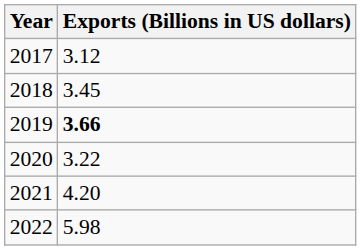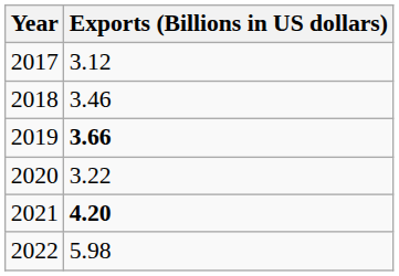 <table class="wikitable">
 <tr>
 <th>Year</th>
 <th>Exports (Billions in US dollars)</th>
 </tr>
 <tr>
 <td>2017</td>
 <td>3.12</td>
 </tr>
 <tr>
 <td>2018</td>
-<td>3.45</td>
+<td>3.46</td>
 </tr>
 <tr>
 <td>2019</td>
 <td><strong>3.66</strong></td>
 </tr>
 <tr>
 <td>2020</td>
 <td>3.22</td>
 </tr>
 <tr>
 <td>2021</td>
-<td>4.20</td>
+<td><strong>4.20</strong></td>
 </tr>
 <tr>
 <td>2022</td>
 <td>5.98</td>
 </tr>
 </table>
